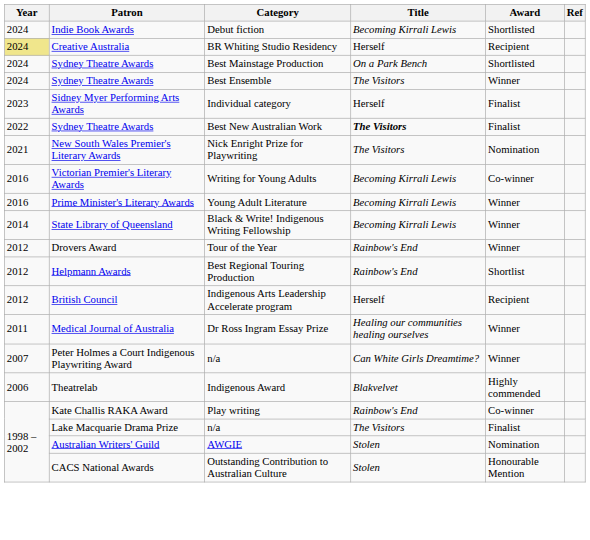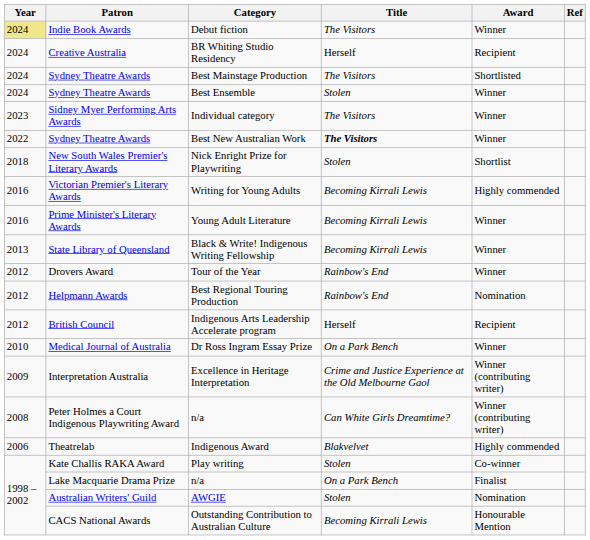 <table class="wikitable">
 <tr>
 <th>Year</th>
 <th>Patron</th>
 <th>Category</th>
 <th>Title</th>
 <th>Award</th>
 <th>Ref</th>
 </tr>
 <tr>
-<td>2024</td>
+<td style="background: khaki;">2024</td>
 <td><a href='#'>Indie Book Awards</a></td>
 <td>Debut fiction</td>
-<td><em>Becoming Kirrali Lewis</em></td>
-<td>Shortlisted</td>
+<td><em>The Visitors</em></td>
+<td>Winner</td>
 <td></td>
 </tr>
 <tr>
-<td style="background: khaki;">2024</td>
+<td>2024</td>
 <td><a href='#'>Creative Australia</a></td>
 <td>BR Whiting Studio Residency</td>
 <td>Herself</td>
 <td>Recipient</td>
 <td></td>
 </tr>
 <tr>
 <td>2024</td>
 <td><a href='#'>Sydney Theatre Awards</a></td>
 <td>Best Mainstage Production</td>
-<td><em>On a Park Bench</em></td>
+<td><em>The Visitors</em></td>
 <td>Shortlisted</td>
 <td></td>
 </tr>
 <tr>
 <td>2024</td>
 <td><a href='#'>Sydney Theatre Awards</a></td>
 <td>Best Ensemble</td>
-<td><em>The Visitors</em></td>
+<td><em>Stolen</em></td>
 <td>Winner</td>
 <td></td>
 </tr>
 <tr>
 <td>2023</td>
 <td><a href='#'>Sidney Myer Performing Arts Awards</a></td>
 <td>Individual category</td>
-<td>Herself</td>
-<td>Finalist</td>
+<td><em>The Visitors</em></td>
+<td>Winner</td>
 <td></td>
 </tr>
 <tr>
 <td>2022</td>
 <td><a href='#'>Sydney Theatre Awards</a></td>
 <td>Best New Australian Work</td>
 <td><strong><em>The Visitors</em></strong></td>
-<td>Finalist</td>
+<td>Winner</td>
 <td></td>
 </tr>
 <tr>
-<td>2021</td>
+<td>2018</td>
 <td><a href='#'>New South Wales Premier's Literary Awards</a></td>
 <td>Nick Enright Prize for Playwriting</td>
-<td><em>The Visitors</em></td>
-<td>Nomination</td>
+<td><em>Stolen</em></td>
+<td>Shortlist</td>
 <td></td>
 </tr>
 <tr>
 <td>2016</td>
 <td><a href='#'>Victorian Premier's Literary Awards</a></td>
 <td>Writing for Young Adults</td>
 <td><em>Becoming Kirrali Lewis</em></td>
-<td>Co-winner</td>
+<td>Highly commended</td>
 <td></td>
 </tr>
 <tr>
 <td>2016</td>
 <td><a href='#'>Prime Minister's Literary Awards</a></td>
 <td>Young Adult Literature</td>
 <td><em>Becoming Kirrali Lewis</em></td>
 <td>Winner</td>
 <td></td>
 </tr>
 <tr>
-<td>2014</td>
+<td>2013</td>
 <td><a href='#'>State Library of Queensland</a></td>
 <td>Black & Write! Indigenous Writing Fellowship</td>
 <td><em>Becoming Kirrali Lewis</em></td>
 <td>Winner</td>
 <td></td>
 </tr>
 <tr>
 <td>2012</td>
 <td>Drovers Award</td>
 <td>Tour of the Year</td>
 <td><em>Rainbow's End</em></td>
 <td>Winner</td>
 <td></td>
 </tr>
 <tr>
 <td>2012</td>
 <td><a href='#'>Helpmann Awards</a></td>
 <td>Best Regional Touring Production</td>
 <td><em>Rainbow's End</em></td>
-<td>Shortlist</td>
+<td>Nomination</td>
 <td></td>
 </tr>
 <tr>
 <td>2012</td>
 <td><a href='#'>British Council</a></td>
 <td>Indigenous Arts Leadership Accelerate program</td>
 <td>Herself</td>
 <td>Recipient</td>
 <td></td>
 </tr>
 <tr>
-<td>2011</td>
+<td>2010</td>
 <td><a href='#'>Medical Journal of Australia</a></td>
 <td>Dr Ross Ingram Essay Prize</td>
-<td><em>Healing our communities healing ourselves</em></td>
+<td><em>On a Park Bench</em></td>
 <td>Winner</td>
 <td></td>
 </tr>
 <tr>
-<td>2007</td>
+<td>2009</td>
+<td>Interpretation Australia</td>
+<td>Excellence in Heritage Interpretation</td>
+<td><em>Crime and Justice Experience at the Old Melbourne Gaol</em></td>
+<td>Winner (contributing writer)</td>
+<td></td>
+</tr>
+<tr>
+<td>2008</td>
 <td>Peter Holmes a Court Indigenous Playwriting Award</td>
 <td>n/a</td>
 <td><em>Can White Girls Dreamtime? </em></td>
-<td>Winner</td>
+<td>Winner (contributing writer)</td>
 <td></td>
 </tr>
 <tr>
 <td>2006</td>
 <td>Theatrelab</td>
 <td>Indigenous Award</td>
 <td><em>Blakvelvet</em></td>
 <td>Highly commended</td>
 <td></td>
 </tr>
 <tr>
 <td rowspan="4">1998 – 2002</td>
 <td>Kate Challis RAKA Award</td>
 <td>Play writing</td>
-<td><em>Rainbow's End</em></td>
+<td><em>Stolen</em></td>
 <td>Co-winner</td>
 <td></td>
 </tr>
 <tr>
 <td>Lake Macquarie Drama Prize</td>
 <td>n/a</td>
-<td><em>The Visitors</em></td>
+<td><em>On a Park Bench</em></td>
 <td>Finalist</td>
 <td></td>
 </tr>
 <tr>
 <td><a href='#'>Australian Writers' Guild</a></td>
 <td><a href='#'>AWGIE</a></td>
 <td><em>Stolen</em></td>
 <td>Nomination</td>
 <td></td>
 </tr>
 <tr>
 <td>CACS National Awards</td>
 <td>Outstanding Contribution to Australian Culture</td>
-<td><em>Stolen</em></td>
+<td><em>Becoming Kirrali Lewis</em></td>
 <td>Honourable Mention</td>
 <td></td>
 </tr>
 </table>
